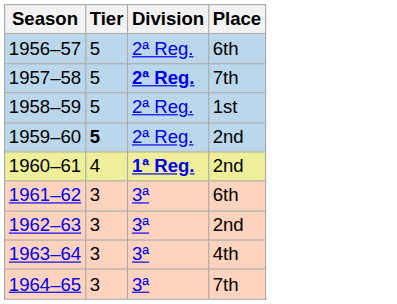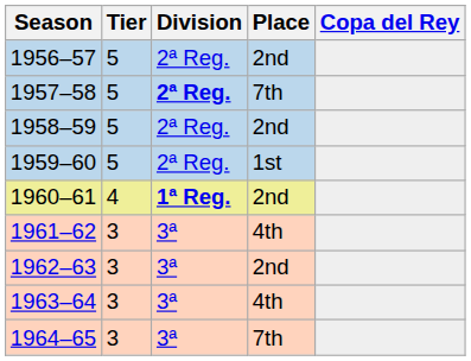 <table class="wikitable">
 <tr style="background:#f0f6fa;">
 <th>Season</th>
 <th>Tier</th>
 <th>Division</th>
 <th>Place</th>
+<th><a href='#'>Copa del Rey</a></th>
 </tr>
 <tr>
 <td style="background:#BBD7EC;">1956–57</td>
 <td style="background:#BBD7EC;">5</td>
 <td style="background:#BBD7EC;"><a href='#'>2ª Reg.</a></td>
-<td style="background:#BBD7EC;">6th</td>
+<td style="background:#BBD7EC;">2nd</td>
+<th style="background:#efefef;"></th>
 </tr>
 <tr>
 <td style="background:#BBD7EC;">1957–58</td>
 <td style="background:#BBD7EC;">5</td>
 <td style="background:#BBD7EC;"><strong><a href='#'>2ª Reg.</a></strong></td>
 <td style="background:#BBD7EC;">7th</td>
+<th style="background:#efefef;"></th>
 </tr>
 <tr>
 <td style="background:#BBD7EC;">1958–59</td>
 <td style="background:#BBD7EC;">5</td>
 <td style="background:#BBD7EC;"><a href='#'>2ª Reg.</a></td>
-<td style="background:#BBD7EC;">1st</td>
+<td style="background:#BBD7EC;">2nd</td>
+<th style="background:#efefef;"></th>
 </tr>
 <tr>
 <td style="background:#BBD7EC;">1959–60</td>
-<td style="background:#BBD7EC;"><strong>5</strong></td>
+<td style="background:#BBD7EC;">5</td>
 <td style="background:#BBD7EC;"><a href='#'>2ª Reg.</a></td>
-<td style="background:#BBD7EC;">2nd</td>
+<td style="background:#BBD7EC;">1st</td>
+<th style="background:#efefef;"></th>
 </tr>
 <tr>
 <td style="background:#EFEF99;">1960–61</td>
 <td style="background:#EFEF99;">4</td>
 <td style="background:#EFEF99;"><strong><a href='#'>1ª Reg.</a></strong></td>
 <td style="background:#EFEF99;">2nd</td>
+<th style="background:#efefef;"></th>
 </tr>
 <tr>
 <td style="background:#FFD3BD;"><a href='#'>1961–62</a></td>
 <td style="background:#FFD3BD;">3</td>
 <td style="background:#FFD3BD;"><a href='#'>3ª</a></td>
-<td style="background:#FFD3BD;">6th</td>
+<td style="background:#FFD3BD;">4th</td>
+<th style="background:#efefef;"></th>
 </tr>
 <tr>
 <td style="background:#FFD3BD;"><a href='#'>1962–63</a></td>
 <td style="background:#FFD3BD;">3</td>
 <td style="background:#FFD3BD;"><a href='#'>3ª</a></td>
 <td style="background:#FFD3BD;">2nd</td>
+<th style="background:#efefef;"></th>
 </tr>
 <tr>
 <td style="background:#FFD3BD;"><a href='#'>1963–64</a></td>
 <td style="background:#FFD3BD;">3</td>
 <td style="background:#FFD3BD;"><a href='#'>3ª</a></td>
 <td style="background:#FFD3BD;">4th</td>
+<th style="background:#efefef;"></th>
 </tr>
 <tr>
 <td style="background:#FFD3BD;"><a href='#'>1964–65</a></td>
 <td style="background:#FFD3BD;">3</td>
 <td style="background:#FFD3BD;"><a href='#'>3ª</a></td>
 <td style="background:#FFD3BD;">7th</td>
+<th style="background:#efefef;"></th>
 </tr>
 </table>
